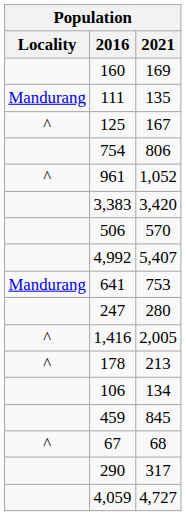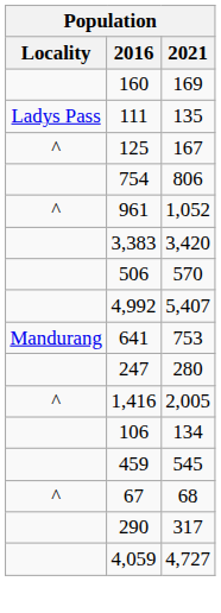 <table class="wikitable" style="text-align:center;">
 <tr>
 <th colspan="3" style="text-align:center; font-weight:bold">Population</th>
 </tr>
 <tr>
 <th style="text-align:center; background:  font-weight:bold">Locality</th>
 <th style="text-align:center; background:  font-weight:bold"><strong>2016</strong></th>
 <th style="text-align:center; background:  font-weight:bold"><strong>2021</strong></th>
 </tr>
 <tr>
 <td></td>
 <td>160</td>
 <td>169</td>
 </tr>
 <tr>
-<td><a href='#'>Mandurang</a></td>
+<td><a href='#'>Ladys Pass</a></td>
 <td>111</td>
 <td>135</td>
 </tr>
 <tr>
 <td>^</td>
 <td>125</td>
 <td>167</td>
 </tr>
 <tr>
 <td></td>
 <td>754</td>
 <td>806</td>
 </tr>
 <tr>
 <td>^</td>
 <td>961</td>
 <td>1,052</td>
 </tr>
 <tr>
 <td></td>
 <td>3,383</td>
 <td>3,420</td>
 </tr>
 <tr>
 <td></td>
 <td>506</td>
 <td>570</td>
 </tr>
 <tr>
 <td></td>
 <td>4,992</td>
 <td>5,407</td>
 </tr>
 <tr>
 <td><a href='#'>Mandurang</a></td>
 <td>641</td>
 <td>753</td>
 </tr>
 <tr>
 <td></td>
 <td>247</td>
 <td>280</td>
 </tr>
 <tr>
 <td>^</td>
 <td>1,416</td>
 <td>2,005</td>
 </tr>
 <tr>
-<td>^</td>
-<td>178</td>
-<td>213</td>
-</tr>
-<tr>
 <td></td>
 <td>106</td>
 <td>134</td>
 </tr>
 <tr>
 <td></td>
 <td>459</td>
-<td>845</td>
+<td>545</td>
 </tr>
 <tr>
 <td>^</td>
 <td>67</td>
 <td>68</td>
 </tr>
 <tr>
 <td></td>
 <td>290</td>
 <td>317</td>
 </tr>
 <tr>
 <td></td>
 <td>4,059</td>
 <td>4,727</td>
 </tr>
 </table>
